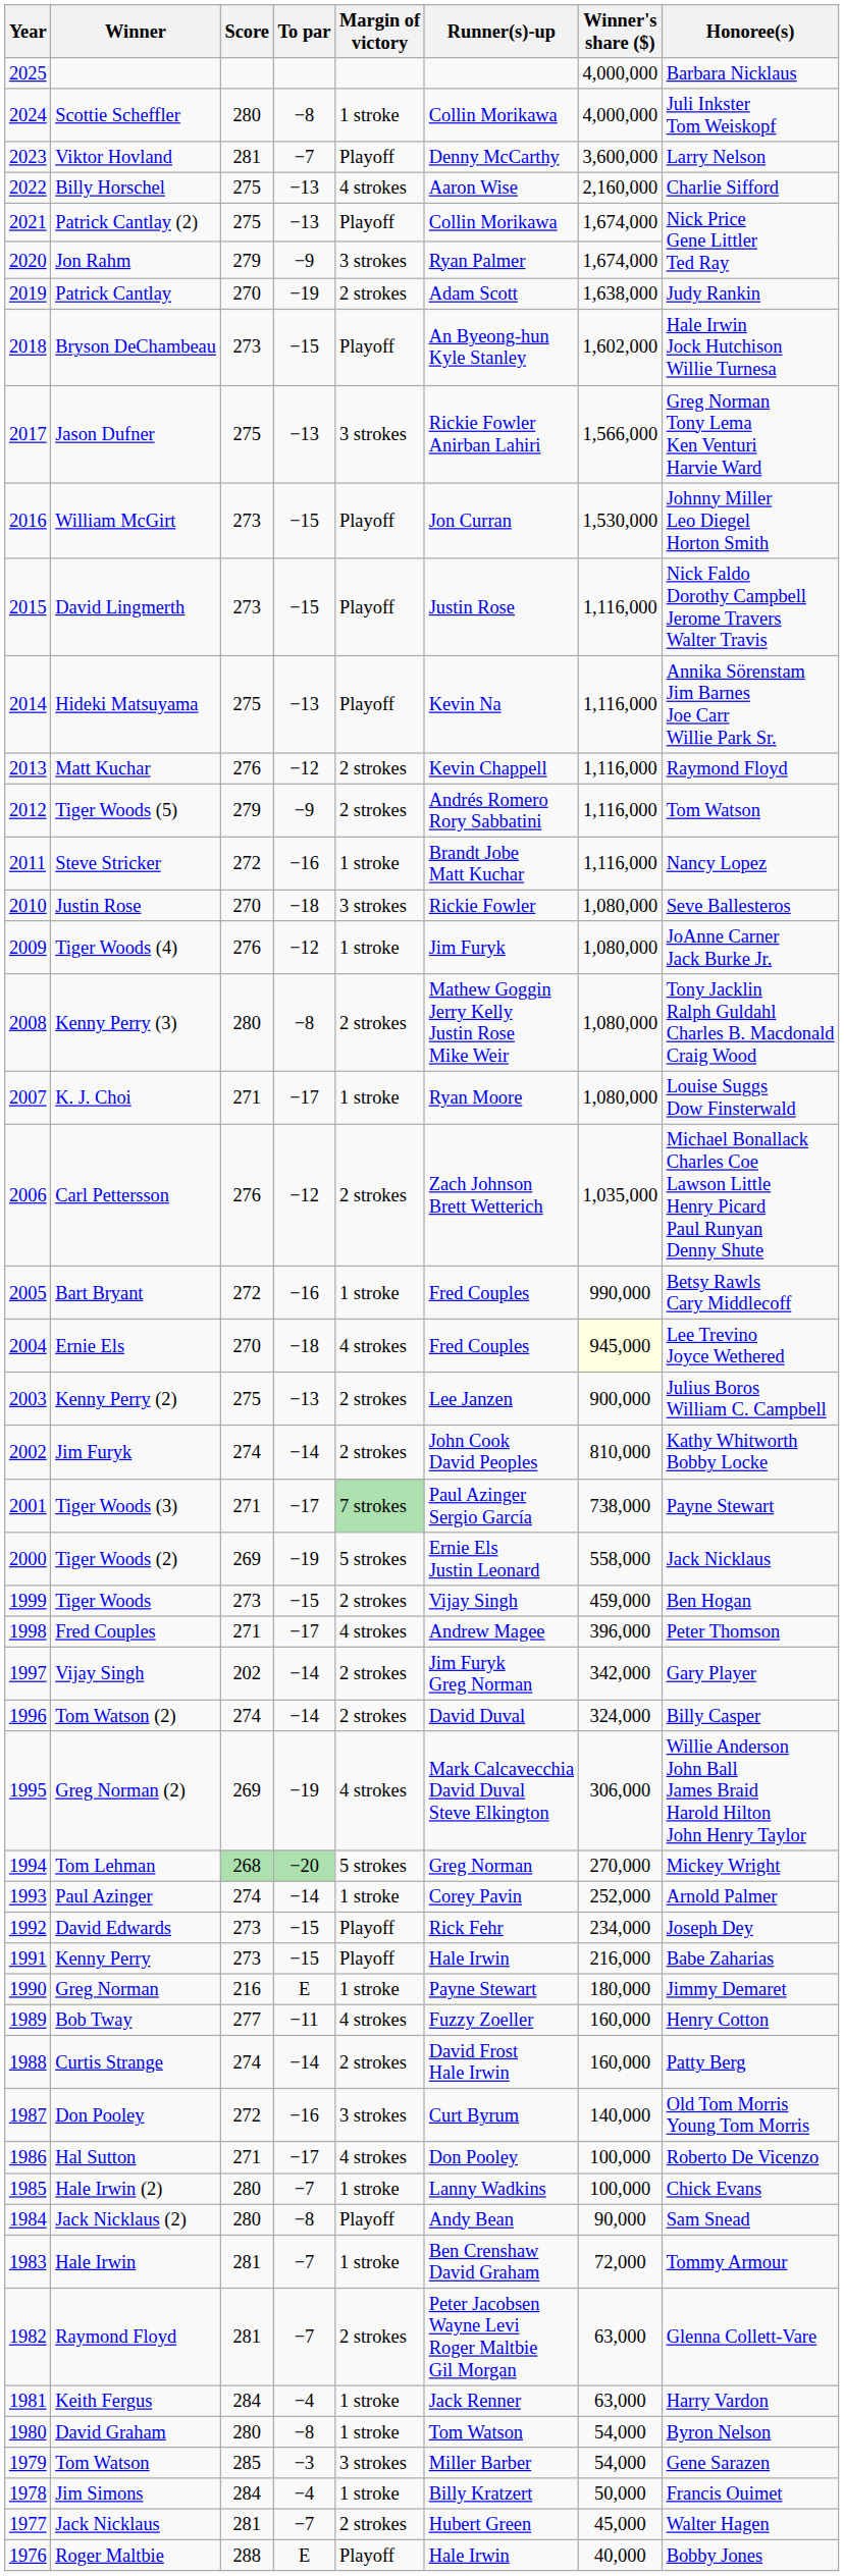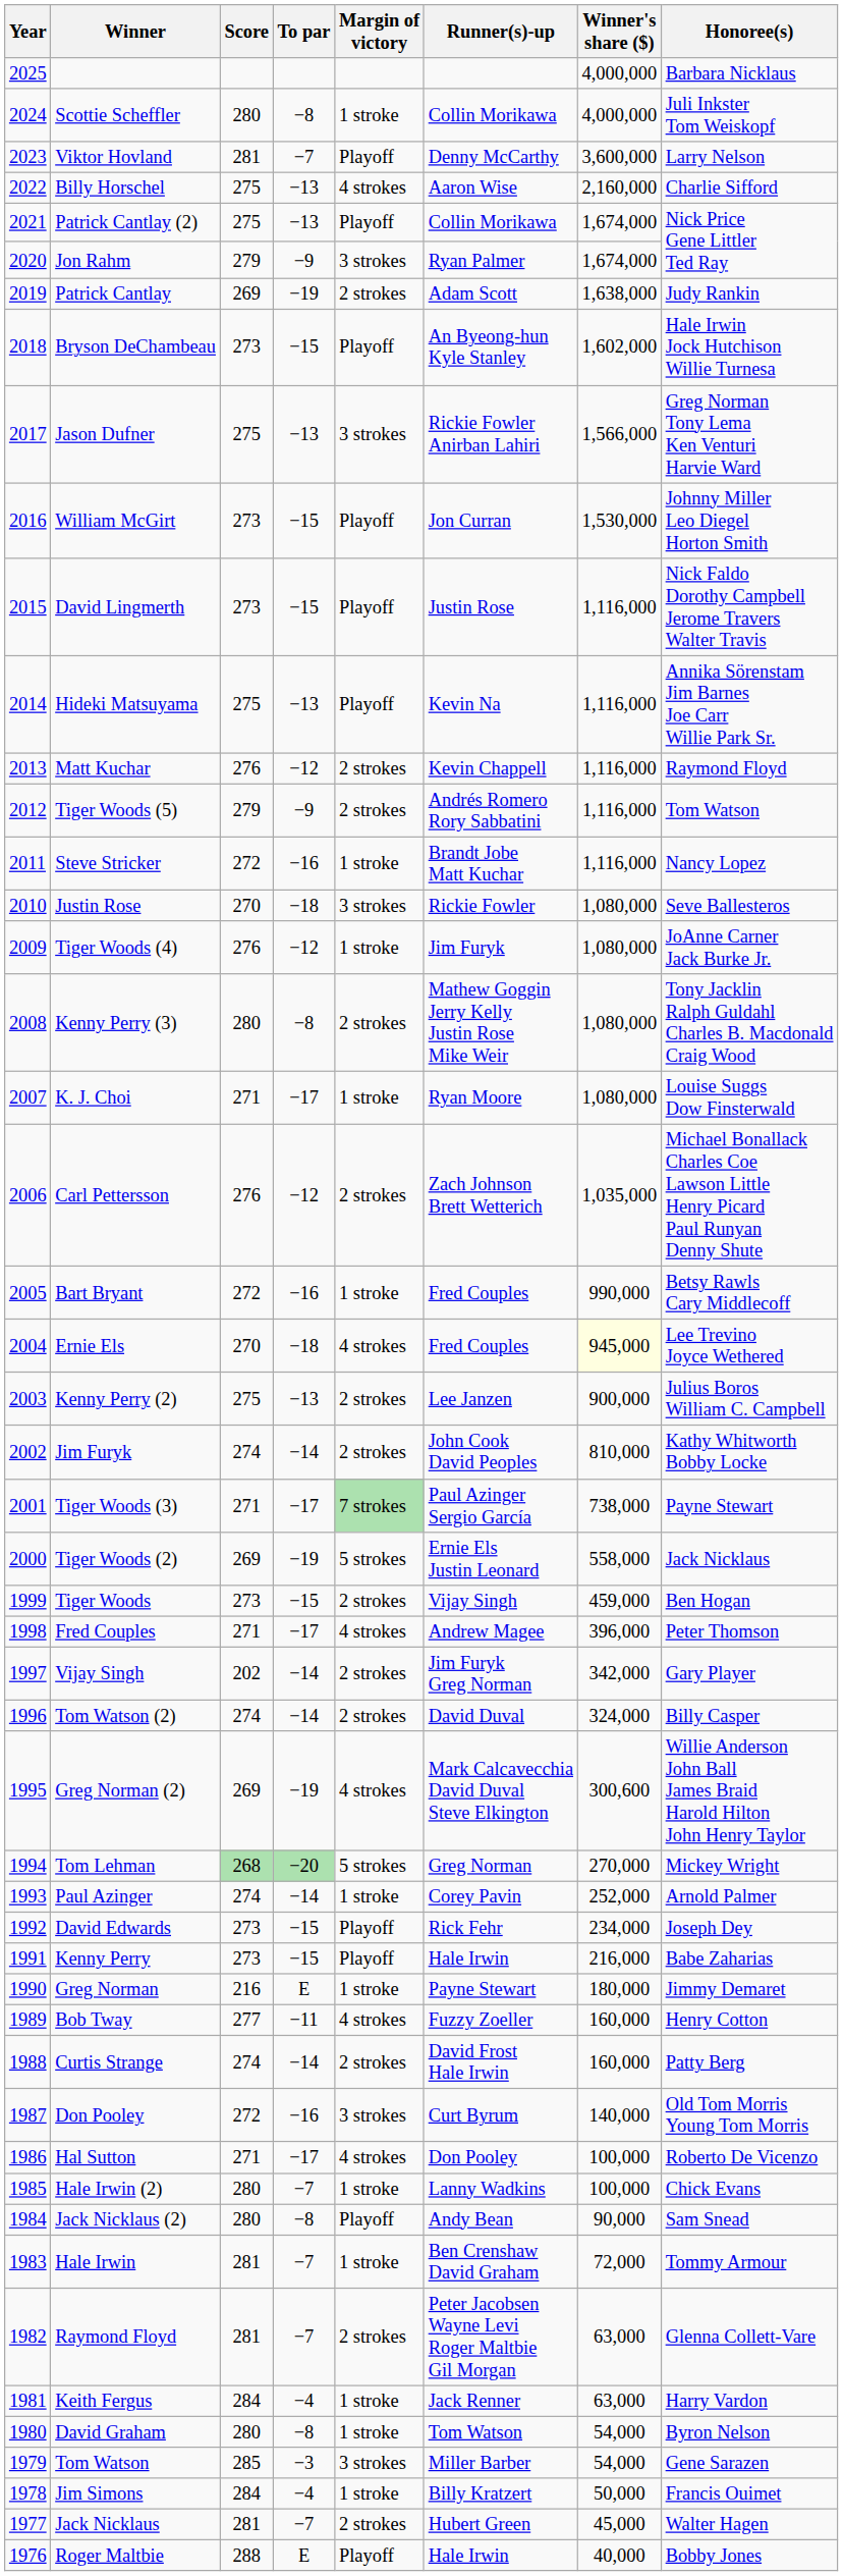 <table class="wikitable" style="font-size:95%">
 <tr>
 <th>Year</th>
 <th>Winner</th>
 <th>Score</th>
 <th>To par</th>
 <th>Margin of<br>victory</th>
 <th>Runner(s)-up</th>
 <th>Winner's<br>share ($)</th>
 <th>Honoree(s)</th>
 </tr>
 <tr>
 <td><a href='#'>2025</a></td>
 <td></td>
 <td align=center></td>
 <td align=center></td>
 <td></td>
 <td></td>
 <td align=center>4,000,000</td>
 <td><a href='#'>Barbara Nicklaus</a></td>
 </tr>
 <tr>
 <td><a href='#'>2024</a></td>
 <td> <a href='#'>Scottie Scheffler</a></td>
 <td align=center>280</td>
 <td align=center>−8</td>
 <td>1 stroke</td>
 <td> <a href='#'>Collin Morikawa</a></td>
 <td align=center>4,000,000</td>
 <td><a href='#'>Juli Inkster</a><br><a href='#'>Tom Weiskopf</a></td>
 </tr>
 <tr>
 <td><a href='#'>2023</a></td>
 <td> <a href='#'>Viktor Hovland</a></td>
 <td align=center>281</td>
 <td align=center>−7</td>
 <td>Playoff</td>
 <td> <a href='#'>Denny McCarthy</a></td>
 <td align=center>3,600,000</td>
 <td><a href='#'>Larry Nelson</a></td>
 </tr>
 <tr>
 <td><a href='#'>2022</a></td>
 <td> <a href='#'>Billy Horschel</a></td>
 <td align=center>275</td>
 <td align=center>−13</td>
 <td>4 strokes</td>
 <td> <a href='#'>Aaron Wise</a></td>
 <td align=center>2,160,000</td>
 <td><a href='#'>Charlie Sifford</a></td>
 </tr>
 <tr>
 <td><a href='#'>2021</a></td>
 <td> <a href='#'>Patrick Cantlay</a> (2)</td>
 <td align=center>275</td>
 <td align=center>−13</td>
 <td>Playoff</td>
 <td> <a href='#'>Collin Morikawa</a></td>
 <td align=center>1,674,000</td>
 <td rowspan=2><a href='#'>Nick Price</a><br><a href='#'>Gene Littler</a><br><a href='#'>Ted Ray</a></td>
 </tr>
 <tr>
 <td><a href='#'>2020</a></td>
 <td> <a href='#'>Jon Rahm</a></td>
 <td align=center>279</td>
 <td align=center>−9</td>
 <td>3 strokes</td>
 <td> <a href='#'>Ryan Palmer</a></td>
 <td align=center>1,674,000</td>
 </tr>
 <tr>
 <td><a href='#'>2019</a></td>
 <td> <a href='#'>Patrick Cantlay</a></td>
-<td align=center>270</td>
+<td align=center>269</td>
 <td align=center>−19</td>
 <td>2 strokes</td>
 <td> <a href='#'>Adam Scott</a></td>
 <td align=center>1,638,000</td>
 <td><a href='#'>Judy Rankin</a></td>
 </tr>
 <tr>
 <td><a href='#'>2018</a></td>
 <td> <a href='#'>Bryson DeChambeau</a></td>
 <td align=center>273</td>
 <td align=center>−15</td>
 <td>Playoff</td>
 <td> <a href='#'>An Byeong-hun</a><br> <a href='#'>Kyle Stanley</a></td>
 <td align=center>1,602,000</td>
 <td><a href='#'>Hale Irwin</a><br><a href='#'>Jock Hutchison</a><br><a href='#'>Willie Turnesa</a></td>
 </tr>
 <tr>
 <td><a href='#'>2017</a></td>
 <td> <a href='#'>Jason Dufner</a></td>
 <td align=center>275</td>
 <td align=center>−13</td>
 <td>3 strokes</td>
 <td> <a href='#'>Rickie Fowler</a><br> <a href='#'>Anirban Lahiri</a></td>
 <td align=center>1,566,000</td>
 <td><a href='#'>Greg Norman</a><br><a href='#'>Tony Lema</a><br><a href='#'>Ken Venturi</a><br><a href='#'>Harvie Ward</a></td>
 </tr>
 <tr>
 <td><a href='#'>2016</a></td>
 <td> <a href='#'>William McGirt</a></td>
 <td align=center>273</td>
 <td align=center>−15</td>
 <td>Playoff</td>
 <td> <a href='#'>Jon Curran</a></td>
 <td align=center>1,530,000</td>
 <td><a href='#'>Johnny Miller</a><br><a href='#'>Leo Diegel</a><br><a href='#'>Horton Smith</a></td>
 </tr>
 <tr>
 <td><a href='#'>2015</a></td>
 <td> <a href='#'>David Lingmerth</a></td>
 <td align=center>273</td>
 <td align=center>−15</td>
 <td>Playoff</td>
 <td> <a href='#'>Justin Rose</a></td>
 <td align=center>1,116,000</td>
 <td><a href='#'>Nick Faldo</a><br><a href='#'>Dorothy Campbell</a><br><a href='#'>Jerome Travers</a><br><a href='#'>Walter Travis</a></td>
 </tr>
 <tr>
 <td><a href='#'>2014</a></td>
 <td> <a href='#'>Hideki Matsuyama</a></td>
 <td align=center>275</td>
 <td align=center>−13</td>
 <td>Playoff</td>
 <td> <a href='#'>Kevin Na</a></td>
 <td align=center>1,116,000</td>
 <td><a href='#'>Annika Sörenstam</a><br><a href='#'>Jim Barnes</a><br><a href='#'>Joe Carr</a><br><a href='#'>Willie Park Sr.</a></td>
 </tr>
 <tr>
 <td><a href='#'>2013</a></td>
 <td> <a href='#'>Matt Kuchar</a></td>
 <td align=center>276</td>
 <td align=center>−12</td>
 <td>2 strokes</td>
 <td> <a href='#'>Kevin Chappell</a></td>
 <td align=center>1,116,000</td>
 <td><a href='#'>Raymond Floyd</a></td>
 </tr>
 <tr>
 <td><a href='#'>2012</a></td>
 <td> <a href='#'>Tiger Woods</a> (5)</td>
 <td align=center>279</td>
 <td align=center>−9</td>
 <td>2 strokes</td>
 <td> <a href='#'>Andrés Romero</a><br> <a href='#'>Rory Sabbatini</a></td>
 <td align=center>1,116,000</td>
 <td><a href='#'>Tom Watson</a></td>
 </tr>
 <tr>
 <td><a href='#'>2011</a></td>
 <td> <a href='#'>Steve Stricker</a></td>
 <td align=center>272</td>
 <td align=center>−16</td>
 <td>1 stroke</td>
 <td> <a href='#'>Brandt Jobe</a><br> <a href='#'>Matt Kuchar</a></td>
 <td align=center>1,116,000</td>
 <td><a href='#'>Nancy Lopez</a></td>
 </tr>
 <tr>
 <td><a href='#'>2010</a></td>
 <td> <a href='#'>Justin Rose</a></td>
 <td align=center>270</td>
 <td align=center>−18</td>
 <td>3 strokes</td>
 <td> <a href='#'>Rickie Fowler</a></td>
 <td align=center>1,080,000</td>
 <td><a href='#'>Seve Ballesteros</a></td>
 </tr>
 <tr>
 <td><a href='#'>2009</a></td>
 <td> <a href='#'>Tiger Woods</a> (4)</td>
 <td align=center>276</td>
 <td align=center>−12</td>
 <td>1 stroke</td>
 <td> <a href='#'>Jim Furyk</a></td>
 <td align=center>1,080,000</td>
 <td><a href='#'>JoAnne Carner</a><br><a href='#'>Jack Burke Jr.</a></td>
 </tr>
 <tr>
 <td><a href='#'>2008</a></td>
 <td> <a href='#'>Kenny Perry</a> (3)</td>
 <td align=center>280</td>
 <td align=center>−8</td>
 <td>2 strokes</td>
 <td> <a href='#'>Mathew Goggin</a><br> <a href='#'>Jerry Kelly</a><br> <a href='#'>Justin Rose</a><br> <a href='#'>Mike Weir</a></td>
 <td align=center>1,080,000</td>
 <td><a href='#'>Tony Jacklin</a><br><a href='#'>Ralph Guldahl</a><br><a href='#'>Charles B. Macdonald</a><br><a href='#'>Craig Wood</a></td>
 </tr>
 <tr>
 <td><a href='#'>2007</a></td>
 <td> <a href='#'>K. J. Choi</a></td>
 <td align=center>271</td>
 <td align=center>−17</td>
 <td>1 stroke</td>
 <td> <a href='#'>Ryan Moore</a></td>
 <td align=center>1,080,000</td>
 <td><a href='#'>Louise Suggs</a><br><a href='#'>Dow Finsterwald</a></td>
 </tr>
 <tr>
 <td><a href='#'>2006</a></td>
 <td> <a href='#'>Carl Pettersson</a></td>
 <td align=center>276</td>
 <td align=center>−12</td>
 <td>2 strokes</td>
 <td> <a href='#'>Zach Johnson</a><br> <a href='#'>Brett Wetterich</a></td>
 <td align=center>1,035,000</td>
 <td><a href='#'>Michael Bonallack</a><br><a href='#'>Charles Coe</a><br><a href='#'>Lawson Little</a><br><a href='#'>Henry Picard</a><br><a href='#'>Paul Runyan</a><br><a href='#'>Denny Shute</a></td>
 </tr>
 <tr>
 <td><a href='#'>2005</a></td>
 <td> <a href='#'>Bart Bryant</a></td>
 <td align=center>272</td>
 <td align=center>−16</td>
 <td>1 stroke</td>
 <td> <a href='#'>Fred Couples</a></td>
 <td align=center>990,000</td>
 <td><a href='#'>Betsy Rawls</a><br><a href='#'>Cary Middlecoff</a></td>
 </tr>
 <tr>
 <td><a href='#'>2004</a></td>
 <td> <a href='#'>Ernie Els</a></td>
 <td align=center>270</td>
 <td align=center>−18</td>
 <td>4 strokes</td>
 <td> <a href='#'>Fred Couples</a></td>
 <td align=center style="background: lightyellow;">945,000</td>
 <td><a href='#'>Lee Trevino</a><br><a href='#'>Joyce Wethered</a></td>
 </tr>
 <tr>
 <td><a href='#'>2003</a></td>
 <td> <a href='#'>Kenny Perry</a> (2)</td>
 <td align=center>275</td>
 <td align=center>−13</td>
 <td>2 strokes</td>
 <td> <a href='#'>Lee Janzen</a></td>
 <td align=center>900,000</td>
 <td><a href='#'>Julius Boros</a><br><a href='#'>William C. Campbell</a></td>
 </tr>
 <tr>
 <td><a href='#'>2002</a></td>
 <td> <a href='#'>Jim Furyk</a></td>
 <td align=center>274</td>
 <td align=center>−14</td>
 <td>2 strokes</td>
 <td> <a href='#'>John Cook</a><br> <a href='#'>David Peoples</a></td>
 <td align=center>810,000</td>
 <td><a href='#'>Kathy Whitworth</a><br><a href='#'>Bobby Locke</a></td>
 </tr>
 <tr>
 <td><a href='#'>2001</a></td>
 <td> <a href='#'>Tiger Woods</a> (3)</td>
 <td align=center>271</td>
 <td align=center>−17</td>
 <td style="background: #ACE1AF">7 strokes</td>
 <td> <a href='#'>Paul Azinger</a><br> <a href='#'>Sergio García</a></td>
 <td align=center>738,000</td>
 <td><a href='#'>Payne Stewart</a></td>
 </tr>
 <tr>
 <td><a href='#'>2000</a></td>
 <td> <a href='#'>Tiger Woods</a> (2)</td>
 <td align=center>269</td>
 <td align=center>−19</td>
 <td>5 strokes</td>
 <td> <a href='#'>Ernie Els</a><br> <a href='#'>Justin Leonard</a></td>
 <td align=center>558,000</td>
 <td><a href='#'>Jack Nicklaus</a></td>
 </tr>
 <tr>
 <td><a href='#'>1999</a></td>
 <td> <a href='#'>Tiger Woods</a></td>
 <td align=center>273</td>
 <td align=center>−15</td>
 <td>2 strokes</td>
 <td> <a href='#'>Vijay Singh</a></td>
 <td align=center>459,000</td>
 <td><a href='#'>Ben Hogan</a></td>
 </tr>
 <tr>
 <td><a href='#'>1998</a></td>
 <td> <a href='#'>Fred Couples</a></td>
 <td align=center>271</td>
 <td align=center>−17</td>
 <td>4 strokes</td>
 <td> <a href='#'>Andrew Magee</a></td>
 <td align=center>396,000</td>
 <td><a href='#'>Peter Thomson</a></td>
 </tr>
 <tr>
 <td><a href='#'>1997</a></td>
 <td> <a href='#'>Vijay Singh</a></td>
 <td align=center>202</td>
 <td align=center>−14</td>
 <td>2 strokes</td>
 <td> <a href='#'>Jim Furyk</a><br> <a href='#'>Greg Norman</a></td>
 <td align=center>342,000</td>
 <td><a href='#'>Gary Player</a></td>
 </tr>
 <tr>
 <td><a href='#'>1996</a></td>
 <td> <a href='#'>Tom Watson</a> (2)</td>
 <td align=center>274</td>
 <td align=center>−14</td>
 <td>2 strokes</td>
 <td> <a href='#'>David Duval</a></td>
 <td align=center>324,000</td>
 <td><a href='#'>Billy Casper</a></td>
 </tr>
 <tr>
 <td><a href='#'>1995</a></td>
 <td> <a href='#'>Greg Norman</a> (2)</td>
 <td align=center>269</td>
 <td align=center>−19</td>
 <td>4 strokes</td>
 <td> <a href='#'>Mark Calcavecchia</a><br> <a href='#'>David Duval</a><br> <a href='#'>Steve Elkington</a></td>
-<td align=center>306,000</td>
+<td align=center>300,600</td>
 <td><a href='#'>Willie Anderson</a><br><a href='#'>John Ball</a><br><a href='#'>James Braid</a><br><a href='#'>Harold Hilton</a><br><a href='#'>John Henry Taylor</a></td>
 </tr>
 <tr>
 <td><a href='#'>1994</a></td>
 <td> <a href='#'>Tom Lehman</a></td>
 <td align=center style="background:#ACE1AF">268</td>
 <td style="text-align: center; background: #ACE1AF">−20</td>
 <td>5 strokes</td>
 <td> <a href='#'>Greg Norman</a></td>
 <td align=center>270,000</td>
 <td><a href='#'>Mickey Wright</a></td>
 </tr>
 <tr>
 <td><a href='#'>1993</a></td>
 <td> <a href='#'>Paul Azinger</a></td>
 <td align=center>274</td>
 <td align=center>−14</td>
 <td>1 stroke</td>
 <td> <a href='#'>Corey Pavin</a></td>
 <td align=center>252,000</td>
 <td><a href='#'>Arnold Palmer</a></td>
 </tr>
 <tr>
 <td><a href='#'>1992</a></td>
 <td> <a href='#'>David Edwards</a></td>
 <td align=center>273</td>
 <td align=center>−15</td>
 <td>Playoff</td>
 <td> <a href='#'>Rick Fehr</a></td>
 <td align=center>234,000</td>
 <td><a href='#'>Joseph Dey</a></td>
 </tr>
 <tr>
 <td><a href='#'>1991</a></td>
 <td> <a href='#'>Kenny Perry</a></td>
 <td align=center>273</td>
 <td align=center>−15</td>
 <td>Playoff</td>
 <td> <a href='#'>Hale Irwin</a></td>
 <td align=center>216,000</td>
 <td><a href='#'>Babe Zaharias</a></td>
 </tr>
 <tr>
 <td><a href='#'>1990</a></td>
 <td> <a href='#'>Greg Norman</a></td>
 <td align=center>216</td>
 <td align=center>E</td>
 <td>1 stroke</td>
 <td> <a href='#'>Payne Stewart</a></td>
 <td align=center>180,000</td>
 <td><a href='#'>Jimmy Demaret</a></td>
 </tr>
 <tr>
 <td><a href='#'>1989</a></td>
 <td> <a href='#'>Bob Tway</a></td>
 <td align=center>277</td>
 <td align=center>−11</td>
 <td>4 strokes</td>
 <td> <a href='#'>Fuzzy Zoeller</a></td>
 <td align=center>160,000</td>
 <td><a href='#'>Henry Cotton</a></td>
 </tr>
 <tr>
 <td><a href='#'>1988</a></td>
 <td> <a href='#'>Curtis Strange</a></td>
 <td align=center>274</td>
 <td align=center>−14</td>
 <td>2 strokes</td>
 <td> <a href='#'>David Frost</a><br> <a href='#'>Hale Irwin</a></td>
 <td align=center>160,000</td>
 <td><a href='#'>Patty Berg</a></td>
 </tr>
 <tr>
 <td><a href='#'>1987</a></td>
 <td> <a href='#'>Don Pooley</a></td>
 <td align=center>272</td>
 <td align=center>−16</td>
 <td>3 strokes</td>
 <td> <a href='#'>Curt Byrum</a></td>
 <td align=center>140,000</td>
 <td><a href='#'>Old Tom Morris</a><br><a href='#'>Young Tom Morris</a></td>
 </tr>
 <tr>
 <td><a href='#'>1986</a></td>
 <td> <a href='#'>Hal Sutton</a></td>
 <td align=center>271</td>
 <td align=center>−17</td>
 <td>4 strokes</td>
 <td> <a href='#'>Don Pooley</a></td>
 <td align=center>100,000</td>
 <td><a href='#'>Roberto De Vicenzo</a></td>
 </tr>
 <tr>
 <td><a href='#'>1985</a></td>
 <td> <a href='#'>Hale Irwin</a> (2)</td>
 <td align=center>280</td>
 <td align=center>−7</td>
 <td>1 stroke</td>
 <td> <a href='#'>Lanny Wadkins</a></td>
 <td align=center>100,000</td>
 <td><a href='#'>Chick Evans</a></td>
 </tr>
 <tr>
 <td><a href='#'>1984</a></td>
 <td> <a href='#'>Jack Nicklaus</a> (2)</td>
 <td align=center>280</td>
 <td align=center>−8</td>
 <td>Playoff</td>
 <td> <a href='#'>Andy Bean</a></td>
 <td align=center>90,000</td>
 <td><a href='#'>Sam Snead</a></td>
 </tr>
 <tr>
 <td><a href='#'>1983</a></td>
 <td> <a href='#'>Hale Irwin</a></td>
 <td align=center>281</td>
 <td align=center>−7</td>
 <td>1 stroke</td>
 <td> <a href='#'>Ben Crenshaw</a><br> <a href='#'>David Graham</a></td>
 <td align=center>72,000</td>
 <td><a href='#'>Tommy Armour</a></td>
 </tr>
 <tr>
 <td><a href='#'>1982</a></td>
 <td> <a href='#'>Raymond Floyd</a></td>
 <td align=center>281</td>
 <td align=center>−7</td>
 <td>2 strokes</td>
 <td> <a href='#'>Peter Jacobsen</a><br> <a href='#'>Wayne Levi</a><br> <a href='#'>Roger Maltbie</a><br> <a href='#'>Gil Morgan</a></td>
 <td align=center>63,000</td>
 <td><a href='#'>Glenna Collett-Vare</a></td>
 </tr>
 <tr>
 <td><a href='#'>1981</a></td>
 <td> <a href='#'>Keith Fergus</a></td>
 <td align=center>284</td>
 <td align=center>−4</td>
 <td>1 stroke</td>
 <td> <a href='#'>Jack Renner</a></td>
 <td align=center>63,000</td>
 <td><a href='#'>Harry Vardon</a></td>
 </tr>
 <tr>
 <td><a href='#'>1980</a></td>
 <td> <a href='#'>David Graham</a></td>
 <td align=center>280</td>
 <td align=center>−8</td>
 <td>1 stroke</td>
 <td> <a href='#'>Tom Watson</a></td>
 <td align=center>54,000</td>
 <td><a href='#'>Byron Nelson</a></td>
 </tr>
 <tr>
 <td><a href='#'>1979</a></td>
 <td> <a href='#'>Tom Watson</a></td>
 <td align=center>285</td>
 <td align=center>−3</td>
 <td>3 strokes</td>
 <td> <a href='#'>Miller Barber</a></td>
 <td align=center>54,000</td>
 <td><a href='#'>Gene Sarazen</a></td>
 </tr>
 <tr>
 <td><a href='#'>1978</a></td>
 <td> <a href='#'>Jim Simons</a></td>
 <td align=center>284</td>
 <td align=center>−4</td>
 <td>1 stroke</td>
 <td> <a href='#'>Billy Kratzert</a></td>
 <td align=center>50,000</td>
 <td><a href='#'>Francis Ouimet</a></td>
 </tr>
 <tr>
 <td><a href='#'>1977</a></td>
 <td> <a href='#'>Jack Nicklaus</a></td>
 <td align=center>281</td>
 <td align=center>−7</td>
 <td>2 strokes</td>
 <td> <a href='#'>Hubert Green</a></td>
 <td align=center>45,000</td>
 <td><a href='#'>Walter Hagen</a></td>
 </tr>
 <tr>
 <td><a href='#'>1976</a></td>
 <td> <a href='#'>Roger Maltbie</a></td>
 <td align=center>288</td>
 <td align=center>E</td>
 <td>Playoff</td>
 <td> <a href='#'>Hale Irwin</a></td>
 <td align=center>40,000</td>
 <td><a href='#'>Bobby Jones</a></td>
 </tr>
 </table>
